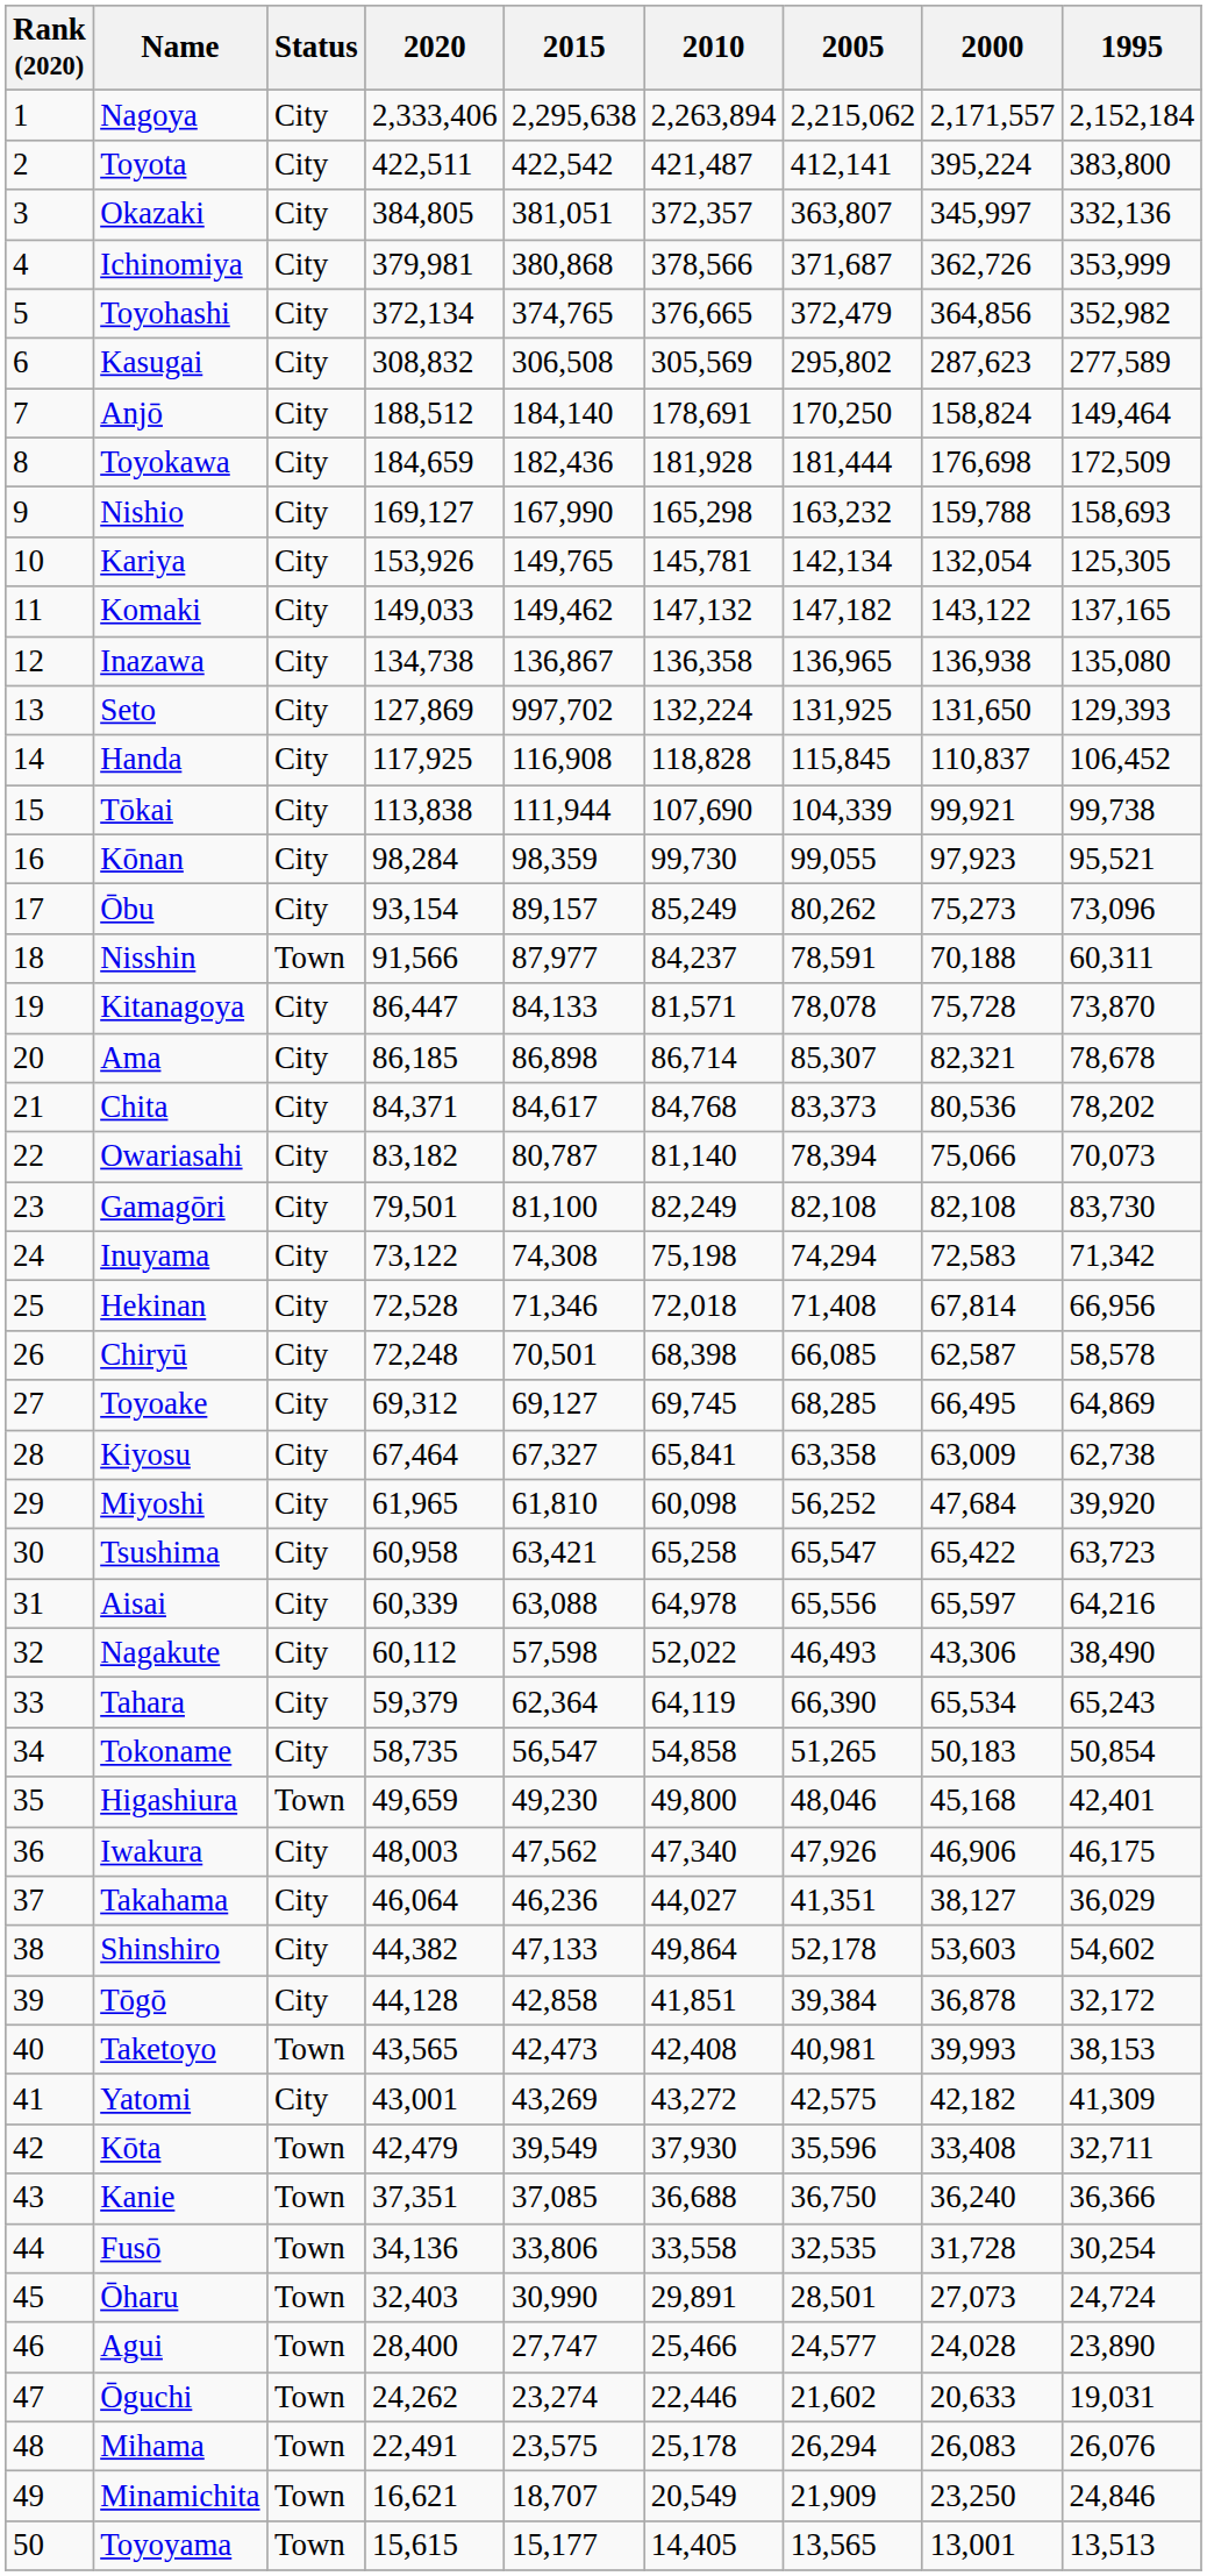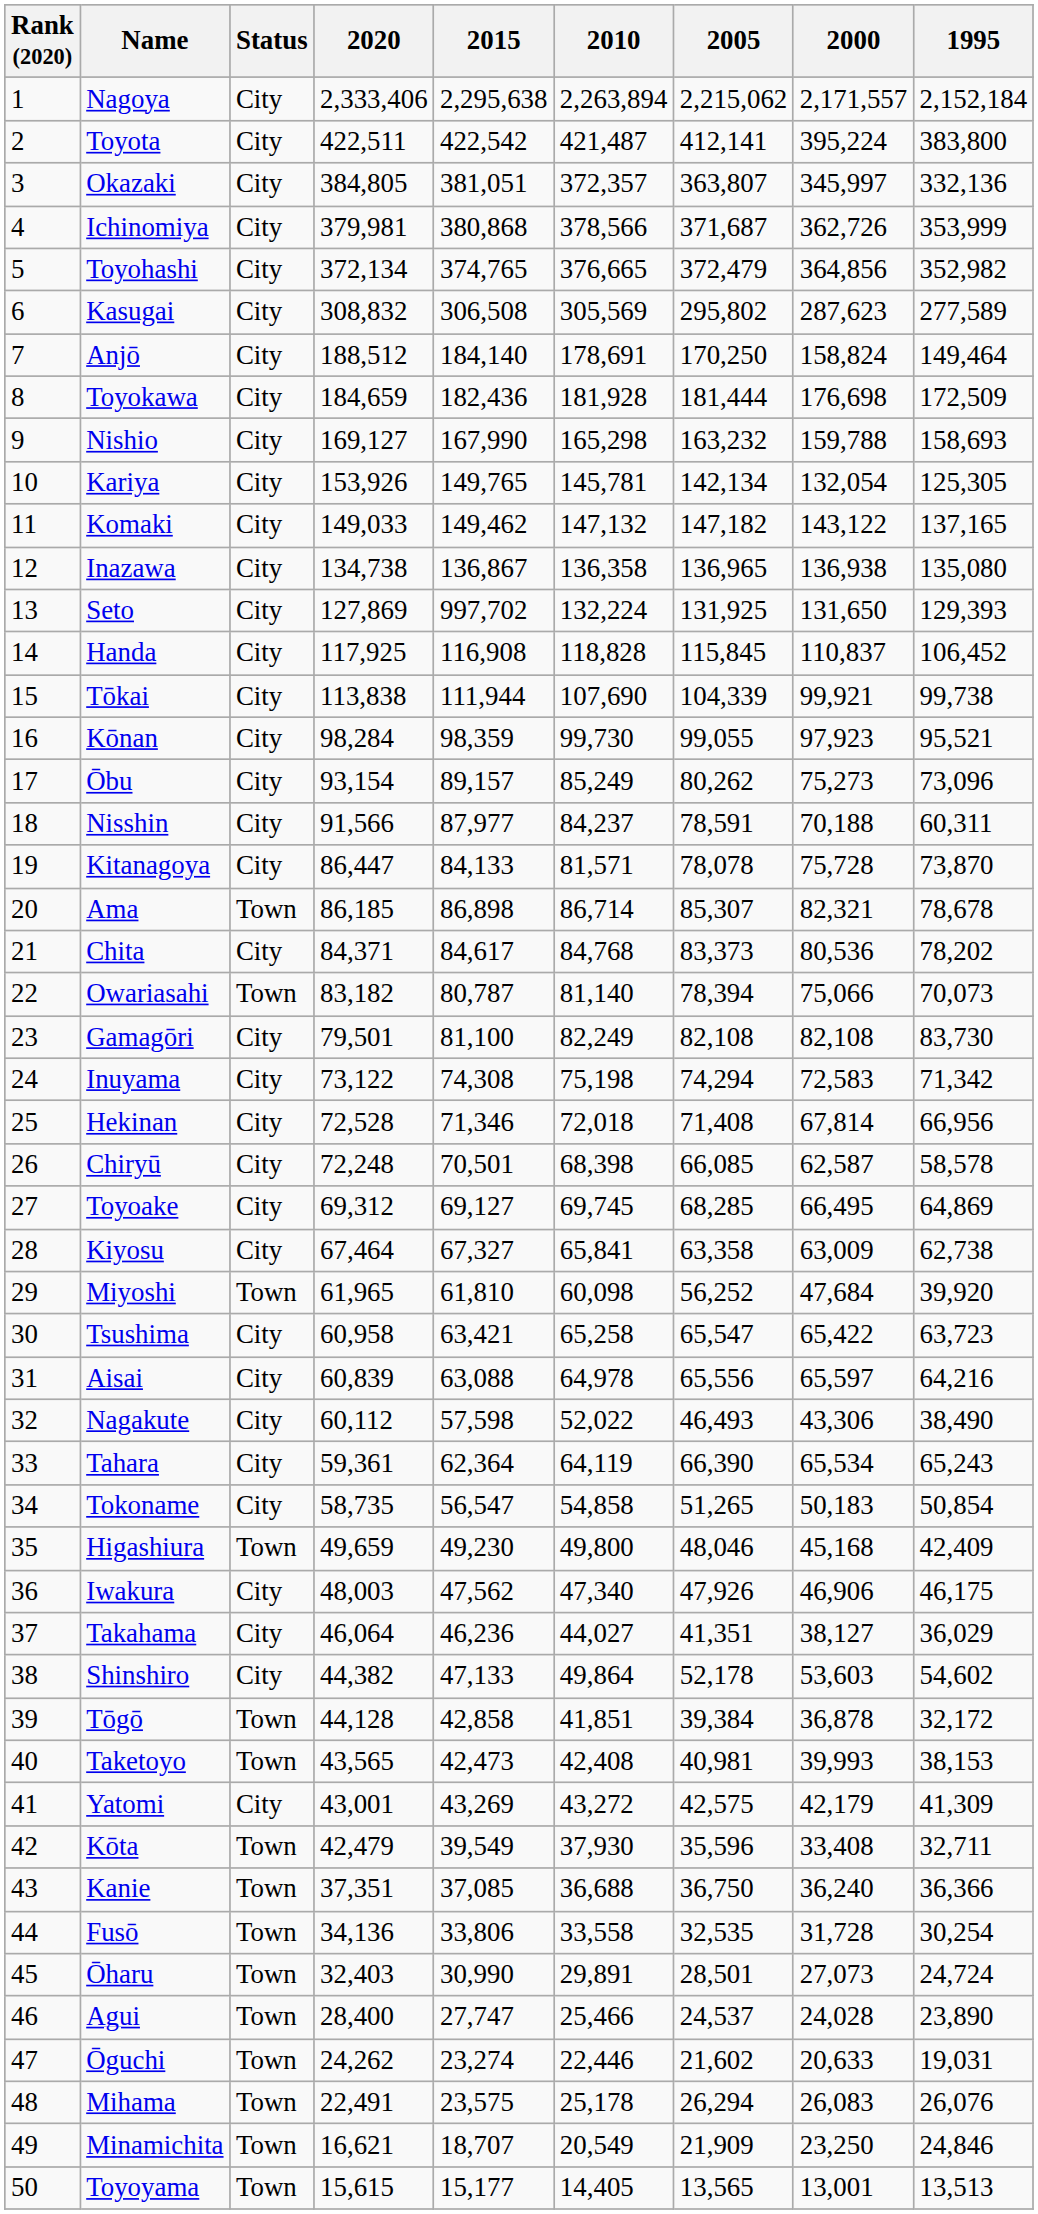 <table class="wikitable sortable">
 <tr>
 <th>Rank<br><small>(2020)</small></th>
 <th>Name</th>
 <th>Status</th>
 <th>2020</th>
 <th>2015</th>
 <th>2010</th>
 <th>2005</th>
 <th>2000</th>
 <th>1995</th>
 </tr>
 <tr>
 <td>1</td>
 <td><a href='#'>Nagoya</a></td>
 <td>City</td>
 <td>2,333,406</td>
 <td>2,295,638</td>
 <td>2,263,894</td>
 <td>2,215,062</td>
 <td>2,171,557</td>
 <td>2,152,184</td>
 </tr>
 <tr>
 <td>2</td>
 <td><a href='#'>Toyota</a></td>
 <td>City</td>
 <td>422,511</td>
 <td>422,542</td>
 <td>421,487</td>
 <td>412,141</td>
 <td>395,224</td>
 <td>383,800</td>
 </tr>
 <tr>
 <td>3</td>
 <td><a href='#'>Okazaki</a></td>
 <td>City</td>
 <td>384,805</td>
 <td>381,051</td>
 <td>372,357</td>
 <td>363,807</td>
 <td>345,997</td>
 <td>332,136</td>
 </tr>
 <tr>
 <td>4</td>
 <td><a href='#'>Ichinomiya</a></td>
 <td>City</td>
 <td>379,981</td>
 <td>380,868</td>
 <td>378,566</td>
 <td>371,687</td>
 <td>362,726</td>
 <td>353,999</td>
 </tr>
 <tr>
 <td>5</td>
 <td><a href='#'>Toyohashi</a></td>
 <td>City</td>
 <td>372,134</td>
 <td>374,765</td>
 <td>376,665</td>
 <td>372,479</td>
 <td>364,856</td>
 <td>352,982</td>
 </tr>
 <tr>
 <td>6</td>
 <td><a href='#'>Kasugai</a></td>
 <td>City</td>
 <td>308,832</td>
 <td>306,508</td>
 <td>305,569</td>
 <td>295,802</td>
 <td>287,623</td>
 <td>277,589</td>
 </tr>
 <tr>
 <td>7</td>
 <td><a href='#'>Anjō</a></td>
 <td>City</td>
 <td>188,512</td>
 <td>184,140</td>
 <td>178,691</td>
 <td>170,250</td>
 <td>158,824</td>
 <td>149,464</td>
 </tr>
 <tr>
 <td>8</td>
 <td><a href='#'>Toyokawa</a></td>
 <td>City</td>
 <td>184,659</td>
 <td>182,436</td>
 <td>181,928</td>
 <td>181,444</td>
 <td>176,698</td>
 <td>172,509</td>
 </tr>
 <tr>
 <td>9</td>
 <td><a href='#'>Nishio</a></td>
 <td>City</td>
 <td>169,127</td>
 <td>167,990</td>
 <td>165,298</td>
 <td>163,232</td>
 <td>159,788</td>
 <td>158,693</td>
 </tr>
 <tr>
 <td>10</td>
 <td><a href='#'>Kariya</a></td>
 <td>City</td>
 <td>153,926</td>
 <td>149,765</td>
 <td>145,781</td>
 <td>142,134</td>
 <td>132,054</td>
 <td>125,305</td>
 </tr>
 <tr>
 <td>11</td>
 <td><a href='#'>Komaki</a></td>
 <td>City</td>
 <td>149,033</td>
 <td>149,462</td>
 <td>147,132</td>
 <td>147,182</td>
 <td>143,122</td>
 <td>137,165</td>
 </tr>
 <tr>
 <td>12</td>
 <td><a href='#'>Inazawa</a></td>
 <td>City</td>
 <td>134,738</td>
 <td>136,867</td>
 <td>136,358</td>
 <td>136,965</td>
 <td>136,938</td>
 <td>135,080</td>
 </tr>
 <tr>
 <td>13</td>
 <td><a href='#'>Seto</a></td>
 <td>City</td>
 <td>127,869</td>
 <td>997,702</td>
 <td>132,224</td>
 <td>131,925</td>
 <td>131,650</td>
 <td>129,393</td>
 </tr>
 <tr>
 <td>14</td>
 <td><a href='#'>Handa</a></td>
 <td>City</td>
 <td>117,925</td>
 <td>116,908</td>
 <td>118,828</td>
 <td>115,845</td>
 <td>110,837</td>
 <td>106,452</td>
 </tr>
 <tr>
 <td>15</td>
 <td><a href='#'>Tōkai</a></td>
 <td>City</td>
 <td>113,838</td>
 <td>111,944</td>
 <td>107,690</td>
 <td>104,339</td>
 <td>99,921</td>
 <td>99,738</td>
 </tr>
 <tr>
 <td>16</td>
 <td><a href='#'>Kōnan</a></td>
 <td>City</td>
 <td>98,284</td>
 <td>98,359</td>
 <td>99,730</td>
 <td>99,055</td>
 <td>97,923</td>
 <td>95,521</td>
 </tr>
 <tr>
 <td>17</td>
 <td><a href='#'>Ōbu</a></td>
 <td>City</td>
 <td>93,154</td>
 <td>89,157</td>
 <td>85,249</td>
 <td>80,262</td>
 <td>75,273</td>
 <td>73,096</td>
 </tr>
 <tr>
 <td>18</td>
 <td><a href='#'>Nisshin</a></td>
-<td>Town</td>
+<td>City</td>
 <td>91,566</td>
 <td>87,977</td>
 <td>84,237</td>
 <td>78,591</td>
 <td>70,188</td>
 <td>60,311</td>
 </tr>
 <tr>
 <td>19</td>
 <td><a href='#'>Kitanagoya</a></td>
 <td>City</td>
 <td>86,447</td>
 <td>84,133</td>
 <td>81,571</td>
 <td>78,078</td>
 <td>75,728</td>
 <td>73,870</td>
 </tr>
 <tr>
 <td>20</td>
 <td><a href='#'>Ama</a></td>
-<td>City</td>
+<td>Town</td>
 <td>86,185</td>
 <td>86,898</td>
 <td>86,714</td>
 <td>85,307</td>
 <td>82,321</td>
 <td>78,678</td>
 </tr>
 <tr>
 <td>21</td>
 <td><a href='#'>Chita</a></td>
 <td>City</td>
 <td>84,371</td>
 <td>84,617</td>
 <td>84,768</td>
 <td>83,373</td>
 <td>80,536</td>
 <td>78,202</td>
 </tr>
 <tr>
 <td>22</td>
 <td><a href='#'>Owariasahi</a></td>
-<td>City</td>
+<td>Town</td>
 <td>83,182</td>
 <td>80,787</td>
 <td>81,140</td>
 <td>78,394</td>
 <td>75,066</td>
 <td>70,073</td>
 </tr>
 <tr>
 <td>23</td>
 <td><a href='#'>Gamagōri</a></td>
 <td>City</td>
 <td>79,501</td>
 <td>81,100</td>
 <td>82,249</td>
 <td>82,108</td>
 <td>82,108</td>
 <td>83,730</td>
 </tr>
 <tr>
 <td>24</td>
 <td><a href='#'>Inuyama</a></td>
 <td>City</td>
 <td>73,122</td>
 <td>74,308</td>
 <td>75,198</td>
 <td>74,294</td>
 <td>72,583</td>
 <td>71,342</td>
 </tr>
 <tr>
 <td>25</td>
 <td><a href='#'>Hekinan</a></td>
 <td>City</td>
 <td>72,528</td>
 <td>71,346</td>
 <td>72,018</td>
 <td>71,408</td>
 <td>67,814</td>
 <td>66,956</td>
 </tr>
 <tr>
 <td>26</td>
 <td><a href='#'>Chiryū</a></td>
 <td>City</td>
 <td>72,248</td>
 <td>70,501</td>
 <td>68,398</td>
 <td>66,085</td>
 <td>62,587</td>
 <td>58,578</td>
 </tr>
 <tr>
 <td>27</td>
 <td><a href='#'>Toyoake</a></td>
 <td>City</td>
 <td>69,312</td>
 <td>69,127</td>
 <td>69,745</td>
 <td>68,285</td>
 <td>66,495</td>
 <td>64,869</td>
 </tr>
 <tr>
 <td>28</td>
 <td><a href='#'>Kiyosu</a></td>
 <td>City</td>
 <td>67,464</td>
 <td>67,327</td>
 <td>65,841</td>
 <td>63,358</td>
 <td>63,009</td>
 <td>62,738</td>
 </tr>
 <tr>
 <td>29</td>
 <td><a href='#'>Miyoshi</a></td>
-<td>City</td>
+<td>Town</td>
 <td>61,965</td>
 <td>61,810</td>
 <td>60,098</td>
 <td>56,252</td>
 <td>47,684</td>
 <td>39,920</td>
 </tr>
 <tr>
 <td>30</td>
 <td><a href='#'>Tsushima</a></td>
 <td>City</td>
 <td>60,958</td>
 <td>63,421</td>
 <td>65,258</td>
 <td>65,547</td>
 <td>65,422</td>
 <td>63,723</td>
 </tr>
 <tr>
 <td>31</td>
 <td><a href='#'>Aisai</a></td>
 <td>City</td>
-<td>60,339</td>
+<td>60,839</td>
 <td>63,088</td>
 <td>64,978</td>
 <td>65,556</td>
 <td>65,597</td>
 <td>64,216</td>
 </tr>
 <tr>
 <td>32</td>
 <td><a href='#'>Nagakute</a></td>
 <td>City</td>
 <td>60,112</td>
 <td>57,598</td>
 <td>52,022</td>
 <td>46,493</td>
 <td>43,306</td>
 <td>38,490</td>
 </tr>
 <tr>
 <td>33</td>
 <td><a href='#'>Tahara</a></td>
 <td>City</td>
-<td>59,379</td>
+<td>59,361</td>
 <td>62,364</td>
 <td>64,119</td>
 <td>66,390</td>
 <td>65,534</td>
 <td>65,243</td>
 </tr>
 <tr>
 <td>34</td>
 <td><a href='#'>Tokoname</a></td>
 <td>City</td>
 <td>58,735</td>
 <td>56,547</td>
 <td>54,858</td>
 <td>51,265</td>
 <td>50,183</td>
 <td>50,854</td>
 </tr>
 <tr>
 <td>35</td>
 <td><a href='#'>Higashiura</a></td>
 <td>Town</td>
 <td>49,659</td>
 <td>49,230</td>
 <td>49,800</td>
 <td>48,046</td>
 <td>45,168</td>
-<td>42,401</td>
+<td>42,409</td>
 </tr>
 <tr>
 <td>36</td>
 <td><a href='#'>Iwakura</a></td>
 <td>City</td>
 <td>48,003</td>
 <td>47,562</td>
 <td>47,340</td>
 <td>47,926</td>
 <td>46,906</td>
 <td>46,175</td>
 </tr>
 <tr>
 <td>37</td>
 <td><a href='#'>Takahama</a></td>
 <td>City</td>
 <td>46,064</td>
 <td>46,236</td>
 <td>44,027</td>
 <td>41,351</td>
 <td>38,127</td>
 <td>36,029</td>
 </tr>
 <tr>
 <td>38</td>
 <td><a href='#'>Shinshiro</a></td>
 <td>City</td>
 <td>44,382</td>
 <td>47,133</td>
 <td>49,864</td>
 <td>52,178</td>
 <td>53,603</td>
 <td>54,602</td>
 </tr>
 <tr>
 <td>39</td>
 <td><a href='#'>Tōgō</a></td>
-<td>City</td>
+<td>Town</td>
 <td>44,128</td>
 <td>42,858</td>
 <td>41,851</td>
 <td>39,384</td>
 <td>36,878</td>
 <td>32,172</td>
 </tr>
 <tr>
 <td>40</td>
 <td><a href='#'>Taketoyo</a></td>
 <td>Town</td>
 <td>43,565</td>
 <td>42,473</td>
 <td>42,408</td>
 <td>40,981</td>
 <td>39,993</td>
 <td>38,153</td>
 </tr>
 <tr>
 <td>41</td>
 <td><a href='#'>Yatomi</a></td>
 <td>City</td>
 <td>43,001</td>
 <td>43,269</td>
 <td>43,272</td>
 <td>42,575</td>
-<td>42,182</td>
+<td>42,179</td>
 <td>41,309</td>
 </tr>
 <tr>
 <td>42</td>
 <td><a href='#'>Kōta</a></td>
 <td>Town</td>
 <td>42,479</td>
 <td>39,549</td>
 <td>37,930</td>
 <td>35,596</td>
 <td>33,408</td>
 <td>32,711</td>
 </tr>
 <tr>
 <td>43</td>
 <td><a href='#'>Kanie</a></td>
 <td>Town</td>
 <td>37,351</td>
 <td>37,085</td>
 <td>36,688</td>
 <td>36,750</td>
 <td>36,240</td>
 <td>36,366</td>
 </tr>
 <tr>
 <td>44</td>
 <td><a href='#'>Fusō</a></td>
 <td>Town</td>
 <td>34,136</td>
 <td>33,806</td>
 <td>33,558</td>
 <td>32,535</td>
 <td>31,728</td>
 <td>30,254</td>
 </tr>
 <tr>
 <td>45</td>
 <td><a href='#'>Ōharu</a></td>
 <td>Town</td>
 <td>32,403</td>
 <td>30,990</td>
 <td>29,891</td>
 <td>28,501</td>
 <td>27,073</td>
 <td>24,724</td>
 </tr>
 <tr>
 <td>46</td>
 <td><a href='#'>Agui</a></td>
 <td>Town</td>
 <td>28,400</td>
 <td>27,747</td>
 <td>25,466</td>
-<td>24,577</td>
+<td>24,537</td>
 <td>24,028</td>
 <td>23,890</td>
 </tr>
 <tr>
 <td>47</td>
 <td><a href='#'>Ōguchi</a></td>
 <td>Town</td>
 <td>24,262</td>
 <td>23,274</td>
 <td>22,446</td>
 <td>21,602</td>
 <td>20,633</td>
 <td>19,031</td>
 </tr>
 <tr>
 <td>48</td>
 <td><a href='#'>Mihama</a></td>
 <td>Town</td>
 <td>22,491</td>
 <td>23,575</td>
 <td>25,178</td>
 <td>26,294</td>
 <td>26,083</td>
 <td>26,076</td>
 </tr>
 <tr>
 <td>49</td>
 <td><a href='#'>Minamichita</a></td>
 <td>Town</td>
 <td>16,621</td>
 <td>18,707</td>
 <td>20,549</td>
 <td>21,909</td>
 <td>23,250</td>
 <td>24,846</td>
 </tr>
 <tr>
 <td>50</td>
 <td><a href='#'>Toyoyama</a></td>
 <td>Town</td>
 <td>15,615</td>
 <td>15,177</td>
 <td>14,405</td>
 <td>13,565</td>
 <td>13,001</td>
 <td>13,513</td>
 </tr>
 </table>
